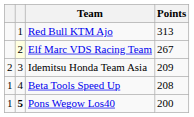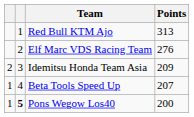 <table class="wikitable" style="font-size: 95%;">
 <tr>
 <th></th>
 <th></th>
 <th>Team</th>
 <th>Points</th>
 </tr>
 <tr>
 <td></td>
 <td align=center>1</td>
 <td> <a href='#'>Red Bull KTM Ajo</a></td>
 <td align=left>313</td>
 </tr>
 <tr>
 <td></td>
-<td align=center style="background: lightyellow;">2</td>
+<td align=center>2</td>
 <td> <a href='#'>Elf Marc VDS Racing Team</a></td>
-<td align=left>267</td>
+<td align=left>276</td>
 </tr>
 <tr>
 <td> 2</td>
 <td align=center>3</td>
 <td> Idemitsu Honda Team Asia</td>
 <td align=left>209</td>
 </tr>
 <tr>
 <td> 1</td>
 <td align=center>4</td>
 <td> <a href='#'>Beta Tools Speed Up</a></td>
-<td align=left>208</td>
+<td align=left>207</td>
 </tr>
 <tr>
 <td> 1</td>
 <td align=center><strong>5</strong></td>
 <td> <a href='#'>Pons Wegow Los40</a></td>
 <td align=left>200</td>
 </tr>
 </table>
